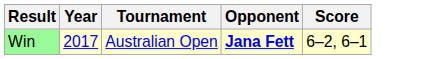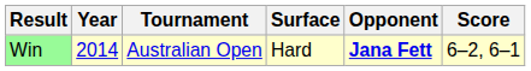 <table class="sortable wikitable">
 <tr>
 <th>Result</th>
 <th>Year</th>
 <th>Tournament</th>
+<th>Surface</th>
 <th>Opponent</th>
 <th>Score</th>
 </tr>
 <tr style="background:#ffc;">
 <td style="background:#98fb98;">Win</td>
-<td><a href='#'>2017</a></td>
+<td><a href='#'>2014</a></td>
 <td><a href='#'>Australian Open</a></td>
+<td>Hard</td>
 <td><strong> <a href='#'>Jana Fett</a></strong></td>
 <td>6–2, 6–1</td>
 </tr>
 </table>
